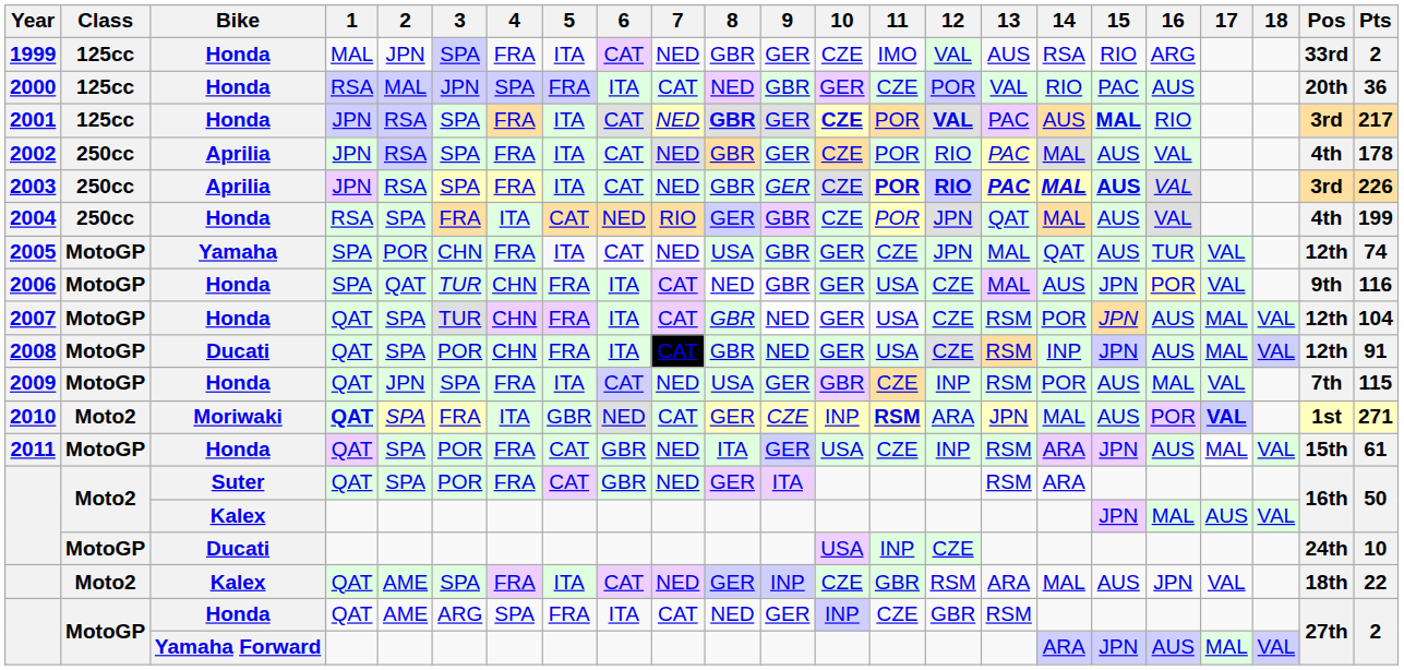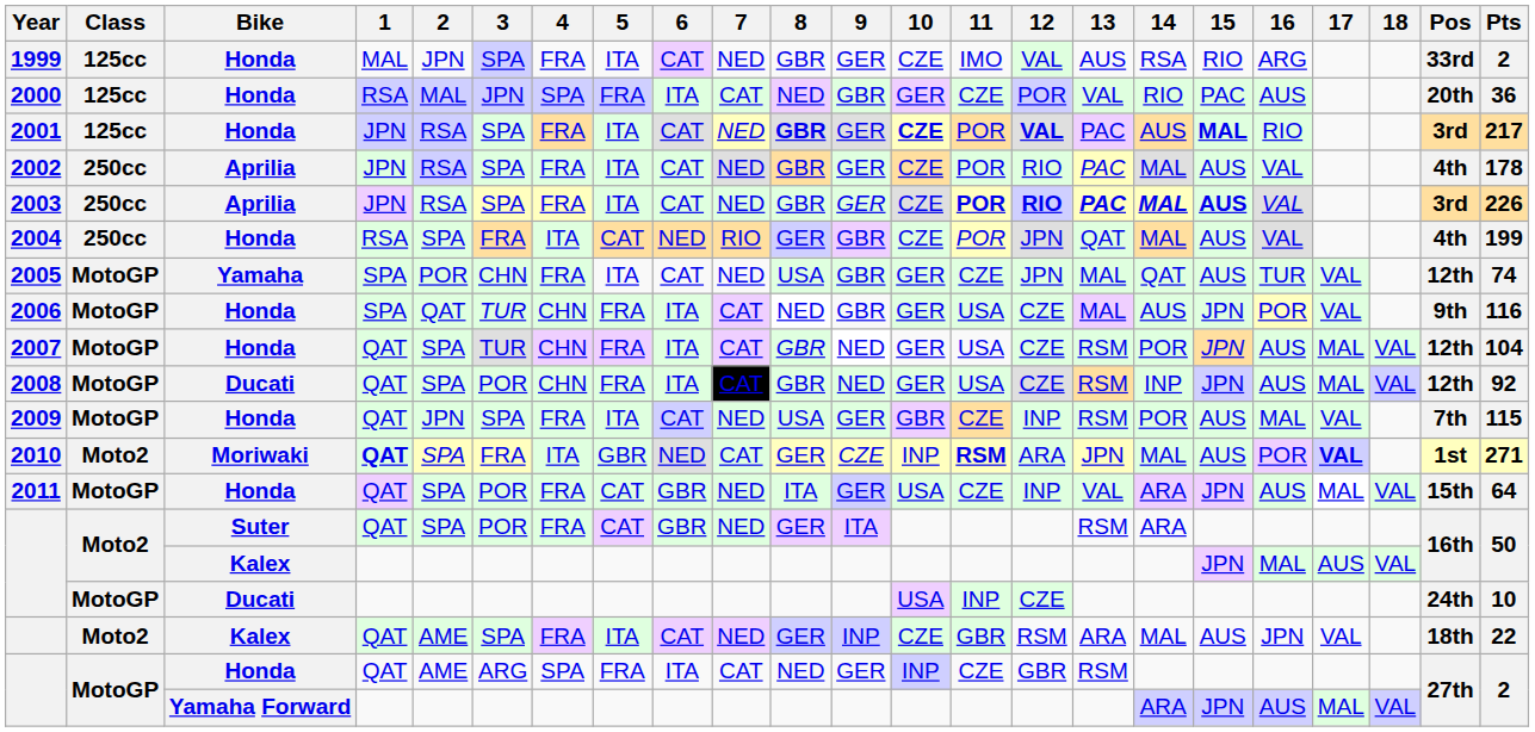 <table class="wikitable" style="text-align:center">
 <tr>
 <th>Year</th>
 <th>Class</th>
 <th>Bike</th>
 <th>1</th>
 <th>2</th>
 <th>3</th>
 <th>4</th>
 <th>5</th>
 <th>6</th>
 <th>7</th>
 <th>8</th>
 <th>9</th>
 <th>10</th>
 <th>11</th>
 <th>12</th>
 <th>13</th>
 <th>14</th>
 <th>15</th>
 <th>16</th>
 <th>17</th>
 <th>18</th>
 <th>Pos</th>
 <th>Pts</th>
 </tr>
 <tr>
 <th align="left"><a href='#'>1999</a></th>
 <th align="left">125cc</th>
 <th align="left"><a href='#'>Honda</a></th>
 <td><a href='#'>MAL</a></td>
 <td><a href='#'>JPN</a></td>
 <td style="background:#CFCFFF;"><a href='#'>SPA</a><br></td>
 <td><a href='#'>FRA</a></td>
 <td><a href='#'>ITA</a></td>
 <td style="background:#EFCFFF;"><a href='#'>CAT</a><br></td>
 <td><a href='#'>NED</a></td>
 <td><a href='#'>GBR</a></td>
 <td><a href='#'>GER</a></td>
 <td><a href='#'>CZE</a></td>
 <td><a href='#'>IMO</a></td>
 <td style="background:#DFFFDF;"><a href='#'>VAL</a><br></td>
 <td><a href='#'>AUS</a></td>
 <td><a href='#'>RSA</a></td>
 <td><a href='#'>RIO</a></td>
 <td><a href='#'>ARG</a></td>
 <td></td>
 <td></td>
 <th>33rd</th>
 <th>2</th>
 </tr>
 <tr>
 <th align="left"><a href='#'>2000</a></th>
 <th align="left">125cc</th>
 <th align="left"><a href='#'>Honda</a></th>
 <td style="background:#CFCFFF;"><a href='#'>RSA</a><br></td>
 <td style="background:#CFCFFF;"><a href='#'>MAL</a><br></td>
 <td style="background:#CFCFFF;"><a href='#'>JPN</a><br></td>
 <td style="background:#CFCFFF;"><a href='#'>SPA</a><br></td>
 <td style="background:#CFCFFF;"><a href='#'>FRA</a><br></td>
 <td style="background:#DFFFDF;"><a href='#'>ITA</a><br></td>
 <td style="background:#DFFFDF;"><a href='#'>CAT</a><br></td>
 <td style="background:#EFCFFF;"><a href='#'>NED</a><br></td>
 <td style="background:#DFFFDF;"><a href='#'>GBR</a><br></td>
 <td style="background:#EFCFFF;"><a href='#'>GER</a><br></td>
 <td style="background:#DFFFDF;"><a href='#'>CZE</a><br></td>
 <td style="background:#CFCFFF;"><a href='#'>POR</a><br></td>
 <td style="background:#DFFFDF;"><a href='#'>VAL</a><br></td>
 <td style="background:#DFFFDF;"><a href='#'>RIO</a><br></td>
 <td style="background:#DFFFDF;"><a href='#'>PAC</a><br></td>
 <td style="background:#DFFFDF;"><a href='#'>AUS</a><br></td>
 <td></td>
 <td></td>
 <th>20th</th>
 <th>36</th>
 </tr>
 <tr>
 <th align="left"><a href='#'>2001</a></th>
 <th align="left">125cc</th>
 <th align="left"><a href='#'>Honda</a></th>
 <td style="background:#CFCFFF;"><a href='#'>JPN</a><br></td>
 <td style="background:#CFCFFF;"><a href='#'>RSA</a><br></td>
 <td style="background:#DFFFDF;"><a href='#'>SPA</a><br></td>
 <td style="background:#FFDF9F;"><a href='#'>FRA</a><br></td>
 <td style="background:#DFFFDF;"><a href='#'>ITA</a><br></td>
 <td style="background:#DFDFDF;"><a href='#'>CAT</a><br></td>
 <td style="background:#FFFFBF;"><em><a href='#'>NED</a></em><br></td>
 <td style="background:#DFDFDF;"><strong><a href='#'>GBR</a></strong><br></td>
 <td style="background:#DFDFDF;"><a href='#'>GER</a><br></td>
 <td style="background:#FFFFBF;"><strong><a href='#'>CZE</a></strong><br></td>
 <td style="background:#FFDF9F;"><a href='#'>POR</a><br></td>
 <td style="background:#DFDFDF;"><strong><a href='#'>VAL</a></strong><br></td>
 <td style="background:#EFCFFF;"><a href='#'>PAC</a><br></td>
 <td style="background:#FFDF9F;"><a href='#'>AUS</a><br></td>
 <td style="background:#DFFFDF;"><strong><a href='#'>MAL</a></strong><br></td>
 <td style="background:#DFFFDF;"><a href='#'>RIO</a><br></td>
 <td></td>
 <td></td>
 <td style="background:#FFDF9F;"><strong>3rd</strong></td>
 <td style="background:#FFDF9F;"><strong>217</strong></td>
 </tr>
 <tr>
 <th align="left"><a href='#'>2002</a></th>
 <th align="left">250cc</th>
 <th align="left"><a href='#'>Aprilia</a></th>
 <td style="background:#DFFFDF;"><a href='#'>JPN</a><br></td>
 <td style="background:#CFCFFF;"><a href='#'>RSA</a><br></td>
 <td style="background:#DFFFDF;"><a href='#'>SPA</a><br></td>
 <td style="background:#DFFFDF;"><a href='#'>FRA</a><br></td>
 <td style="background:#DFFFDF;"><a href='#'>ITA</a><br></td>
 <td style="background:#DFFFDF;"><a href='#'>CAT</a><br></td>
 <td style="background:#DFDFDF;"><a href='#'>NED</a><br></td>
 <td style="background:#FFDF9F;"><a href='#'>GBR</a><br></td>
 <td style="background:#DFFFDF;"><a href='#'>GER</a><br></td>
 <td style="background:#FFDF9F;"><a href='#'>CZE</a><br></td>
 <td style="background:#DFFFDF;"><a href='#'>POR</a><br></td>
 <td style="background:#DFFFDF;"><a href='#'>RIO</a><br></td>
 <td style="background:#FFFFBF;"><em><a href='#'>PAC</a></em><br></td>
 <td style="background:#DFDFDF;"><a href='#'>MAL</a><br></td>
 <td style="background:#DFFFDF;"><a href='#'>AUS</a><br></td>
 <td style="background:#DFFFDF;"><a href='#'>VAL</a><br></td>
 <td></td>
 <td></td>
 <th>4th</th>
 <th>178</th>
 </tr>
 <tr>
 <th align="left"><a href='#'>2003</a></th>
 <th align="left">250cc</th>
 <th align="left"><a href='#'>Aprilia</a></th>
 <td style="background:#EFCFFF;"><a href='#'>JPN</a><br></td>
 <td style="background:#DFFFDF;"><a href='#'>RSA</a><br></td>
 <td style="background:#FFFFBF;"><a href='#'>SPA</a><br></td>
 <td style="background:#FFFFBF;"><a href='#'>FRA</a><br></td>
 <td style="background:#DFFFDF;"><a href='#'>ITA</a><br></td>
 <td style="background:#DFFFDF;"><a href='#'>CAT</a><br></td>
 <td style="background:#DFFFDF;"><a href='#'>NED</a><br></td>
 <td style="background:#DFFFDF;"><a href='#'>GBR</a><br></td>
 <td style="background:#DFFFDF;"><em><a href='#'>GER</a></em><br></td>
 <td style="background:#DFDFDF;"><a href='#'>CZE</a><br></td>
 <td style="background:#FFFFBF;"><strong><a href='#'>POR</a></strong><br></td>
 <td style="background:#CFCFFF;"><strong><a href='#'>RIO</a></strong><br></td>
 <td style="background:#FFFFBF;"><strong><em><a href='#'>PAC</a></em></strong><br></td>
 <td style="background:#FFFFBF;"><strong><em><a href='#'>MAL</a></em></strong><br></td>
 <td style="background:#DFFFDF;"><strong><a href='#'>AUS</a></strong><br></td>
 <td style="background:#DFDFDF;"><em><a href='#'>VAL</a></em><br></td>
 <td></td>
 <td></td>
 <td style="background:#FFDF9F;"><strong>3rd</strong></td>
 <td style="background:#FFDF9F;"><strong>226</strong></td>
 </tr>
 <tr>
 <th align="left"><a href='#'>2004</a></th>
 <th align="left">250cc</th>
 <th align="left"><a href='#'>Honda</a></th>
 <td style="background:#DFFFDF;"><a href='#'>RSA</a><br></td>
 <td style="background:#DFFFDF;"><a href='#'>SPA</a><br></td>
 <td style="background:#FFDF9F;"><a href='#'>FRA</a><br></td>
 <td style="background:#DFFFDF;"><a href='#'>ITA</a><br></td>
 <td style="background:#FFDF9F;"><a href='#'>CAT</a><br></td>
 <td style="background:#FFDF9F;"><a href='#'>NED</a><br></td>
 <td style="background:#FFDF9F;"><a href='#'>RIO</a><br></td>
 <td style="background:#CFCFFF;"><a href='#'>GER</a><br></td>
 <td style="background:#EFCFFF;"><a href='#'>GBR</a><br></td>
 <td style="background:#DFFFDF;"><a href='#'>CZE</a><br></td>
 <td style="background:#FFFFBF;"><em><a href='#'>POR</a></em><br></td>
 <td style="background:#DFDFDF;"><a href='#'>JPN</a><br></td>
 <td style="background:#DFFFDF;"><a href='#'>QAT</a><br></td>
 <td style="background:#FFDF9F;"><a href='#'>MAL</a><br></td>
 <td style="background:#DFFFDF;"><a href='#'>AUS</a><br></td>
 <td style="background:#DFDFDF;"><a href='#'>VAL</a><br></td>
 <td></td>
 <td></td>
 <th>4th</th>
 <th>199</th>
 </tr>
 <tr>
 <th align="left"><a href='#'>2005</a></th>
 <th align="left">MotoGP</th>
 <th align="left"><a href='#'>Yamaha</a></th>
 <td style="background:#DFFFDF;"><a href='#'>SPA</a><br></td>
 <td style="background:#DFFFDF;"><a href='#'>POR</a><br></td>
 <td style="background:#DFFFDF;"><a href='#'>CHN</a><br></td>
 <td style="background:#DFFFDF;"><a href='#'>FRA</a><br></td>
 <td><a href='#'>ITA</a></td>
 <td><a href='#'>CAT</a></td>
 <td><a href='#'>NED</a></td>
 <td style="background:#DFFFDF;"><a href='#'>USA</a><br></td>
 <td style="background:#DFFFDF;"><a href='#'>GBR</a><br></td>
 <td style="background:#DFFFDF;"><a href='#'>GER</a><br></td>
 <td style="background:#DFFFDF;"><a href='#'>CZE</a><br></td>
 <td style="background:#DFFFDF;"><a href='#'>JPN</a><br></td>
 <td style="background:#DFFFDF;"><a href='#'>MAL</a><br></td>
 <td style="background:#DFFFDF;"><a href='#'>QAT</a><br></td>
 <td style="background:#DFFFDF;"><a href='#'>AUS</a><br></td>
 <td style="background:#DFFFDF;"><a href='#'>TUR</a><br></td>
 <td style="background:#DFFFDF;"><a href='#'>VAL</a><br></td>
 <td></td>
 <th>12th</th>
 <th>74</th>
 </tr>
 <tr>
 <th align="left"><a href='#'>2006</a></th>
 <th align="left">MotoGP</th>
 <th align="left"><a href='#'>Honda</a></th>
 <td style="background:#DFFFDF;"><a href='#'>SPA</a><br></td>
 <td style="background:#DFFFDF;"><a href='#'>QAT</a><br></td>
 <td style="background:#DFFFDF;"><em><a href='#'>TUR</a></em><br></td>
 <td style="background:#DFFFDF;"><a href='#'>CHN</a><br></td>
 <td style="background:#DFFFDF;"><a href='#'>FRA</a><br></td>
 <td style="background:#DFFFDF;"><a href='#'>ITA</a><br></td>
 <td style="background:#EFCFFF;"><a href='#'>CAT</a><br></td>
 <td style="background:#FFFFFF;"><a href='#'>NED</a><br></td>
 <td><a href='#'>GBR</a></td>
 <td style="background:#DFFFDF;"><a href='#'>GER</a><br></td>
 <td style="background:#DFFFDF;"><a href='#'>USA</a><br></td>
 <td style="background:#DFFFDF;"><a href='#'>CZE</a><br></td>
 <td style="background:#EFCFFF;"><a href='#'>MAL</a><br></td>
 <td style="background:#DFFFDF;"><a href='#'>AUS</a><br></td>
 <td style="background:#DFFFDF;"><a href='#'>JPN</a><br></td>
 <td style="background:#FFFFBF;"><a href='#'>POR</a><br></td>
 <td style="background:#DFFFDF;"><a href='#'>VAL</a><br></td>
 <td></td>
 <th>9th</th>
 <th>116</th>
 </tr>
 <tr>
 <th align="left"><a href='#'>2007</a></th>
 <th align="left">MotoGP</th>
 <th align="left"><a href='#'>Honda</a></th>
 <td style="background:#DFFFDF;"><a href='#'>QAT</a><br></td>
 <td style="background:#DFFFDF;"><a href='#'>SPA</a><br></td>
 <td style="background:#DFDFDF;"><a href='#'>TUR</a><br></td>
 <td style="background:#EFCFFF;"><a href='#'>CHN</a><br></td>
 <td style="background:#EFCFFF;"><a href='#'>FRA</a><br></td>
 <td style="background:#DFFFDF;"><a href='#'>ITA</a><br></td>
 <td style="background:#EFCFFF;"><a href='#'>CAT</a><br></td>
 <td style="background:#DFFFDF;"><em><a href='#'>GBR</a></em><br></td>
 <td style="background:#FFFFFF;"><a href='#'>NED</a><br></td>
 <td><a href='#'>GER</a></td>
 <td><a href='#'>USA</a></td>
 <td style="background:#DFFFDF;"><a href='#'>CZE</a><br></td>
 <td style="background:#DFFFDF;"><a href='#'>RSM</a><br></td>
 <td style="background:#DFFFDF;"><a href='#'>POR</a><br></td>
 <td style="background:#FFDF9F;"><em><a href='#'>JPN</a></em><br></td>
 <td style="background:#DFFFDF;"><a href='#'>AUS</a><br></td>
 <td style="background:#DFFFDF;"><a href='#'>MAL</a><br></td>
 <td style="background:#DFFFDF;"><a href='#'>VAL</a><br></td>
 <th>12th</th>
 <th>104</th>
 </tr>
 <tr>
 <th align="left"><a href='#'>2008</a></th>
 <th align="left">MotoGP</th>
 <th align="left"><a href='#'>Ducati</a></th>
 <td style="background:#DFFFDF;"><a href='#'>QAT</a><br></td>
 <td style="background:#DFFFDF;"><a href='#'>SPA</a><br></td>
 <td style="background:#DFFFDF;"><a href='#'>POR</a><br></td>
 <td style="background:#DFFFDF;"><a href='#'>CHN</a><br></td>
 <td style="background:#DFFFDF;"><a href='#'>FRA</a><br></td>
 <td style="background:#DFFFDF;"><a href='#'>ITA</a><br></td>
 <td style="background:#000000; color:white;"><a href='#'><span>CAT</span></a><br></td>
 <td style="background:#DFFFDF;"><a href='#'>GBR</a><br></td>
 <td style="background:#DFFFDF;"><a href='#'>NED</a><br></td>
 <td style="background:#DFFFDF;"><a href='#'>GER</a><br></td>
 <td style="background:#DFFFDF;"><a href='#'>USA</a><br></td>
 <td style="background:#DFDFDF;"><a href='#'>CZE</a><br></td>
 <td style="background:#FFDF9F;"><a href='#'>RSM</a><br></td>
 <td style="background:#DFFFDF;"><a href='#'>INP</a><br></td>
 <td style="background:#CFCFFF;"><a href='#'>JPN</a><br></td>
 <td style="background:#DFFFDF;"><a href='#'>AUS</a><br></td>
 <td style="background:#DFFFDF;"><a href='#'>MAL</a><br></td>
 <td style="background:#CFCFFF;"><a href='#'>VAL</a><br></td>
 <th>12th</th>
-<th>91</th>
+<th>92</th>
 </tr>
 <tr>
 <th align="left"><a href='#'>2009</a></th>
 <th align="left">MotoGP</th>
 <th align="left"><a href='#'>Honda</a></th>
 <td style="background:#DFFFDF;"><a href='#'>QAT</a><br></td>
 <td style="background:#DFFFDF;"><a href='#'>JPN</a><br></td>
 <td style="background:#DFFFDF;"><a href='#'>SPA</a><br></td>
 <td style="background:#DFFFDF;"><a href='#'>FRA</a><br></td>
 <td style="background:#DFFFDF;"><a href='#'>ITA</a><br></td>
 <td style="background:#CFCFFF;"><a href='#'>CAT</a><br></td>
 <td style="background:#DFFFDF;"><a href='#'>NED</a><br></td>
 <td style="background:#DFFFDF;"><a href='#'>USA</a><br></td>
 <td style="background:#DFFFDF;"><a href='#'>GER</a><br></td>
 <td style="background:#EFCFFF;"><a href='#'>GBR</a><br></td>
 <td style="background:#FFDF9F;"><a href='#'>CZE</a><br></td>
 <td style="background:#DFFFDF;"><a href='#'>INP</a><br></td>
 <td style="background:#DFFFDF;"><a href='#'>RSM</a><br></td>
 <td style="background:#DFFFDF;"><a href='#'>POR</a><br></td>
 <td style="background:#DFFFDF;"><a href='#'>AUS</a><br></td>
 <td style="background:#DFFFDF;"><a href='#'>MAL</a><br></td>
 <td style="background:#DFFFDF;"><a href='#'>VAL</a><br></td>
 <td></td>
 <th>7th</th>
 <th>115</th>
 </tr>
 <tr>
 <th align="left"><a href='#'>2010</a></th>
 <th align="left">Moto2</th>
 <th align="left"><a href='#'>Moriwaki</a></th>
 <td style="background:#DFFFDF;"><strong><a href='#'>QAT</a></strong><br></td>
 <td style="background:#FFFFBF;"><em><a href='#'>SPA</a></em><br></td>
 <td style="background:#FFFFBF;"><a href='#'>FRA</a><br></td>
 <td style="background:#DFFFDF;"><a href='#'>ITA</a><br></td>
 <td style="background:#DFFFDF;"><a href='#'>GBR</a><br></td>
 <td style="background:#DFDFDF;"><a href='#'>NED</a><br></td>
 <td style="background:#DFFFDF;"><a href='#'>CAT</a><br></td>
 <td style="background:#FFFFBF;"><a href='#'>GER</a><br></td>
 <td style="background:#FFFFBF;"><em><a href='#'>CZE</a></em><br></td>
 <td style="background:#FFFFBF;"><a href='#'>INP</a><br></td>
 <td style="background:#FFFFBF;"><strong><a href='#'>RSM</a></strong><br></td>
 <td style="background:#DFFFDF;"><a href='#'>ARA</a><br></td>
 <td style="background:#FFFFBF;"><a href='#'>JPN</a><br></td>
 <td style="background:#DFFFDF;"><a href='#'>MAL</a><br></td>
 <td style="background:#DFFFDF;"><a href='#'>AUS</a><br></td>
 <td style="background:#EFCFFF;"><a href='#'>POR</a><br></td>
 <td style="background:#CFCFFF;"><strong><a href='#'>VAL</a></strong><br></td>
 <td></td>
 <td style="background:#FFFFBF;"><strong>1st</strong></td>
 <td style="background:#FFFFBF;"><strong>271</strong></td>
 </tr>
 <tr>
 <th align="left"><a href='#'>2011</a></th>
 <th align="left">MotoGP</th>
 <th align="left"><a href='#'>Honda</a></th>
 <td style="background:#EFCFFF;"><a href='#'>QAT</a><br></td>
 <td style="background:#DFFFDF;"><a href='#'>SPA</a><br></td>
 <td style="background:#DFFFDF;"><a href='#'>POR</a><br></td>
 <td style="background:#DFFFDF;"><a href='#'>FRA</a><br></td>
 <td style="background:#DFFFDF;"><a href='#'>CAT</a><br></td>
 <td style="background:#DFFFDF;"><a href='#'>GBR</a><br></td>
 <td style="background:#DFFFDF;"><a href='#'>NED</a><br></td>
 <td style="background:#DFFFDF;"><a href='#'>ITA</a><br></td>
 <td style="background:#CFCFFF;"><a href='#'>GER</a><br></td>
 <td style="background:#DFFFDF;"><a href='#'>USA</a><br></td>
 <td style="background:#DFFFDF;"><a href='#'>CZE</a><br></td>
 <td style="background:#DFFFDF;"><a href='#'>INP</a><br></td>
-<td style="background:#DFFFDF;"><a href='#'>RSM</a><br></td>
+<td style="background:#DFFFDF;"><a href='#'>VAL</a><br></td>
 <td style="background:#EFCFFF;"><a href='#'>ARA</a><br></td>
 <td style="background:#EFCFFF;"><a href='#'>JPN</a><br></td>
 <td style="background:#DFFFDF;"><a href='#'>AUS</a><br></td>
 <td style="background:#FFFFFF;"><a href='#'>MAL</a><br></td>
 <td style="background:#DFFFDF;"><a href='#'>VAL</a><br></td>
 <th>15th</th>
-<th>61</th>
+<th>64</th>
 </tr>
 <tr>
 <th align="left" rowspan=3></th>
 <th align="left" rowspan=2>Moto2</th>
 <th align="left"><a href='#'>Suter</a></th>
 <td style="background:#DFFFDF;"><a href='#'>QAT</a><br></td>
 <td style="background:#DFFFDF;"><a href='#'>SPA</a><br></td>
 <td style="background:#DFFFDF;"><a href='#'>POR</a><br></td>
 <td style="background:#DFFFDF;"><a href='#'>FRA</a><br></td>
 <td style="background:#EFCFFF;"><a href='#'>CAT</a><br></td>
 <td style="background:#DFFFDF;"><a href='#'>GBR</a><br></td>
 <td style="background:#DFFFDF;"><a href='#'>NED</a><br></td>
 <td style="background:#EFCFFF;"><a href='#'>GER</a><br></td>
 <td style="background:#EFCFFF;"><a href='#'>ITA</a><br></td>
 <td></td>
 <td></td>
 <td></td>
 <td><a href='#'>RSM</a></td>
 <td><a href='#'>ARA</a></td>
 <td></td>
 <td></td>
 <td></td>
 <td></td>
 <th rowspan=2>16th</th>
 <th rowspan=2>50</th>
 </tr>
 <tr>
 <th align="left"><a href='#'>Kalex</a></th>
 <td></td>
 <td></td>
 <td></td>
 <td></td>
 <td></td>
 <td></td>
 <td></td>
 <td></td>
 <td></td>
 <td></td>
 <td></td>
 <td></td>
 <td></td>
 <td></td>
 <td style="background:#EFCFFF;"><a href='#'>JPN</a><br></td>
 <td style="background:#DFFFDF;"><a href='#'>MAL</a><br></td>
 <td style="background:#DFFFDF;"><a href='#'>AUS</a><br></td>
 <td style="background:#DFFFDF;"><a href='#'>VAL</a><br></td>
 </tr>
 <tr>
 <th align="left">MotoGP</th>
 <th align="left"><a href='#'>Ducati</a></th>
 <td></td>
 <td></td>
 <td></td>
 <td></td>
 <td></td>
 <td></td>
 <td></td>
 <td></td>
 <td></td>
 <td style="background:#EFCFFF;"><a href='#'>USA</a><br></td>
 <td style="background:#DFFFDF;"><a href='#'>INP</a><br></td>
 <td style="background:#DFFFDF;"><a href='#'>CZE</a><br></td>
 <td></td>
 <td></td>
 <td></td>
 <td></td>
 <td></td>
 <td></td>
 <th>24th</th>
 <th>10</th>
 </tr>
 <tr>
 <th align="left"></th>
 <th align="left">Moto2</th>
 <th align="left"><a href='#'>Kalex</a></th>
 <td style="background:#DFFFDF;"><a href='#'>QAT</a><br></td>
 <td style="background:#DFFFDF;"><a href='#'>AME</a><br></td>
 <td style="background:#DFFFDF;"><a href='#'>SPA</a><br></td>
 <td style="background:#EFCFFF;"><a href='#'>FRA</a><br></td>
 <td style="background:#DFFFDF;"><a href='#'>ITA</a><br></td>
 <td style="background:#EFCFFF;"><a href='#'>CAT</a><br></td>
 <td style="background:#EFCFFF;"><a href='#'>NED</a><br></td>
 <td style="background:#cfcfff;"><a href='#'>GER</a><br></td>
 <td style="background:#cfcfff;"><a href='#'>INP</a><br></td>
 <td style="background:#DFFFDF;"><a href='#'>CZE</a><br></td>
 <td style="background:#DFFFDF;"><a href='#'>GBR</a><br></td>
 <td><a href='#'>RSM</a></td>
 <td><a href='#'>ARA</a></td>
 <td><a href='#'>MAL</a></td>
 <td><a href='#'>AUS</a></td>
 <td><a href='#'>JPN</a></td>
 <td><a href='#'>VAL</a></td>
 <td></td>
 <th>18th</th>
 <th>22</th>
 </tr>
 <tr>
 <th align="left" rowspan=2></th>
 <th align="left" rowspan=2>MotoGP</th>
 <th align="left"><a href='#'>Honda</a></th>
 <td><a href='#'>QAT</a></td>
 <td><a href='#'>AME</a></td>
 <td><a href='#'>ARG</a></td>
 <td><a href='#'>SPA</a></td>
 <td><a href='#'>FRA</a></td>
 <td><a href='#'>ITA</a></td>
 <td><a href='#'>CAT</a></td>
 <td><a href='#'>NED</a></td>
 <td><a href='#'>GER</a></td>
 <td style="background:#CFCFFF;"><a href='#'>INP</a><br></td>
 <td><a href='#'>CZE</a></td>
 <td><a href='#'>GBR</a></td>
 <td><a href='#'>RSM</a></td>
 <td></td>
 <td></td>
 <td></td>
 <td></td>
 <td></td>
 <th rowspan=2>27th</th>
 <th rowspan=2>2</th>
 </tr>
 <tr>
 <th align="left"><a href='#'>Yamaha</a> <a href='#'>Forward</a></th>
 <td></td>
 <td></td>
 <td></td>
 <td></td>
 <td></td>
 <td></td>
 <td></td>
 <td></td>
 <td></td>
 <td></td>
 <td></td>
 <td></td>
 <td></td>
 <td style="background:#CFCFFF;"><a href='#'>ARA</a><br></td>
 <td style="background:#CFCFFF;"><a href='#'>JPN</a><br></td>
 <td style="background:#CFCFFF;"><a href='#'>AUS</a><br></td>
 <td style="background:#DFFFDF;"><a href='#'>MAL</a><br></td>
 <td style="background:#CFCFFF;"><a href='#'>VAL</a><br></td>
 </tr>
 </table>
